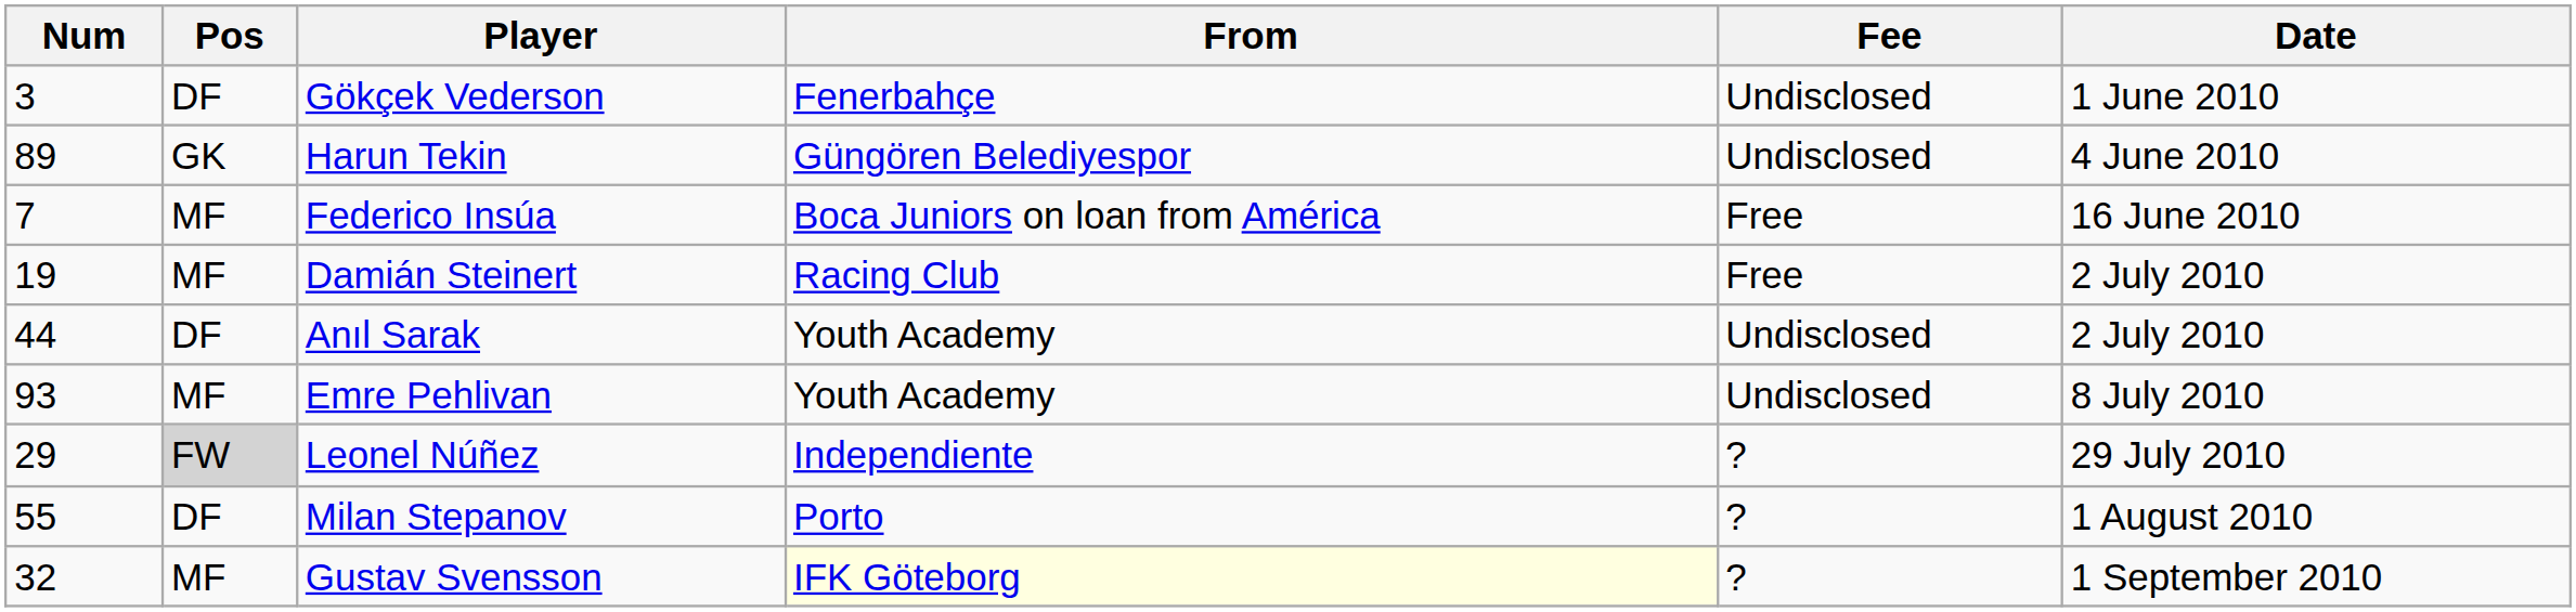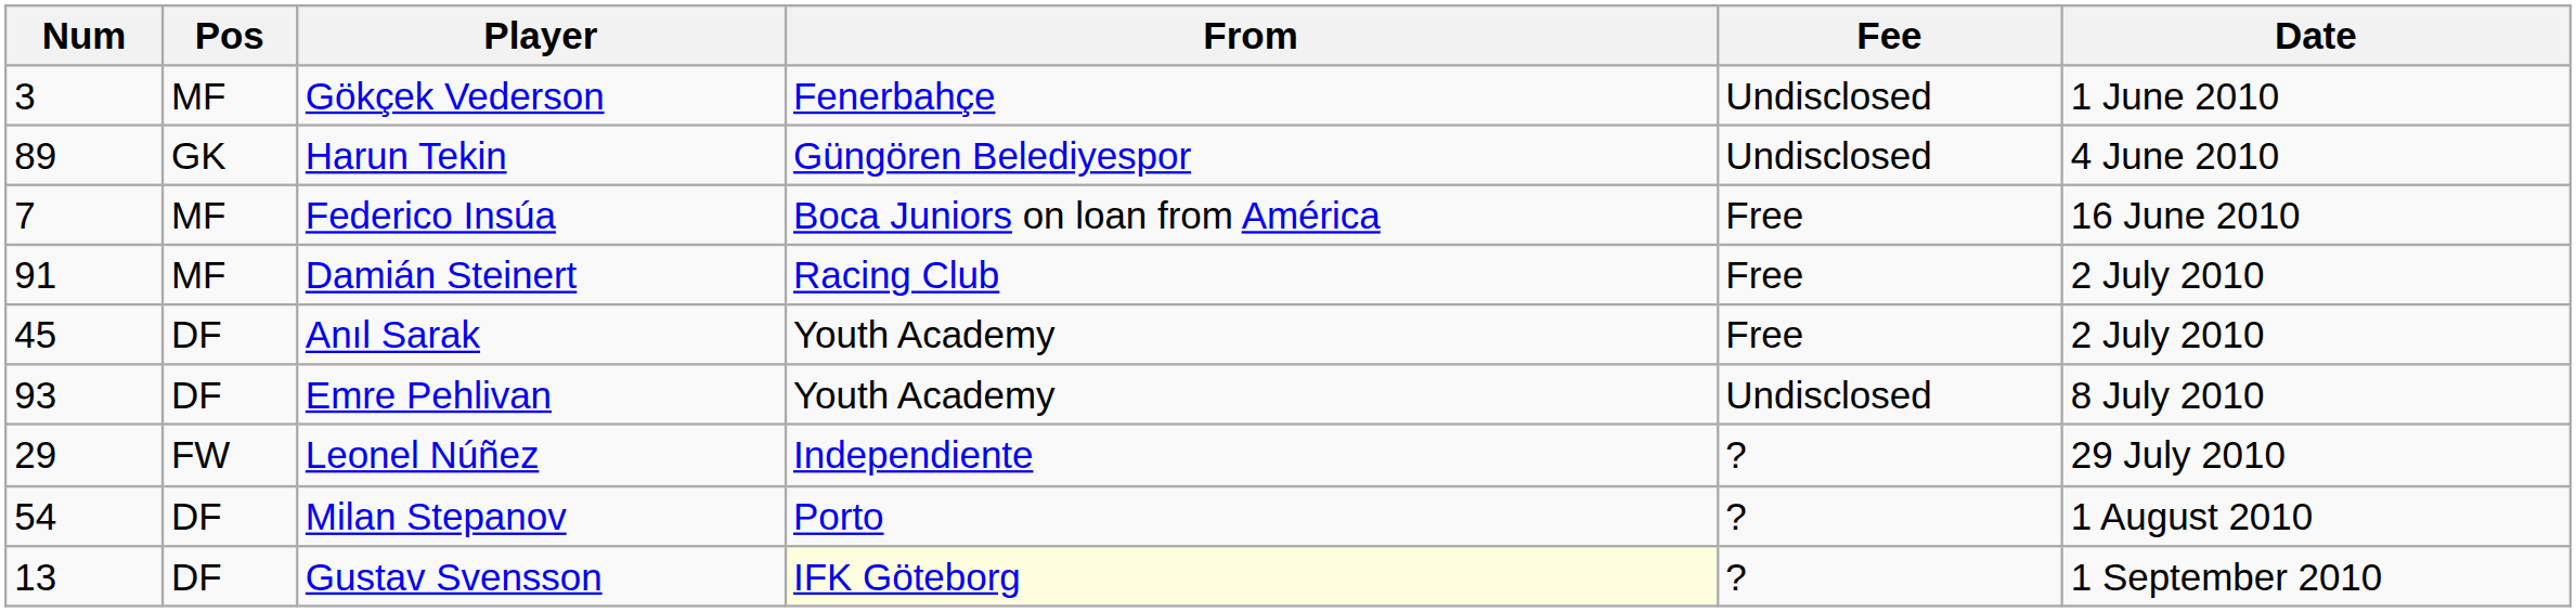 <table class="wikitable sortable" style="width:65%; text-align:center; font-size:95%; text-align:left;">
 <tr>
 <th>Num</th>
 <th>Pos</th>
 <th>Player</th>
 <th>From</th>
 <th>Fee</th>
 <th>Date</th>
 </tr>
 <tr>
 <td>3</td>
-<td>DF</td>
+<td>MF</td>
 <td> <a href='#'>Gökçek Vederson</a></td>
 <td><a href='#'>Fenerbahçe</a></td>
 <td>Undisclosed</td>
 <td>1 June 2010</td>
 </tr>
 <tr>
 <td>89</td>
 <td>GK</td>
 <td> <a href='#'>Harun Tekin</a></td>
 <td><a href='#'>Güngören Belediyespor</a></td>
 <td>Undisclosed</td>
 <td>4 June 2010</td>
 </tr>
 <tr>
 <td>7</td>
 <td>MF</td>
 <td> <a href='#'>Federico Insúa</a></td>
 <td><a href='#'>Boca Juniors</a> on loan from <a href='#'>América</a></td>
 <td>Free</td>
 <td>16 June 2010</td>
 </tr>
 <tr>
-<td>19</td>
+<td>91</td>
 <td>MF</td>
 <td> <a href='#'>Damián Steinert</a></td>
 <td><a href='#'>Racing Club</a></td>
 <td>Free</td>
 <td>2 July 2010</td>
 </tr>
 <tr>
-<td>44</td>
+<td>45</td>
 <td>DF</td>
 <td> <a href='#'>Anıl Sarak</a></td>
 <td>Youth Academy</td>
-<td>Undisclosed</td>
+<td>Free</td>
 <td>2 July 2010</td>
 </tr>
 <tr>
 <td>93</td>
-<td>MF</td>
+<td>DF</td>
 <td> <a href='#'>Emre Pehlivan</a></td>
 <td>Youth Academy</td>
 <td>Undisclosed</td>
 <td>8 July 2010</td>
 </tr>
 <tr>
 <td>29</td>
-<td style="background: lightgrey;">FW</td>
+<td>FW</td>
 <td> <a href='#'>Leonel Núñez</a></td>
 <td><a href='#'>Independiente</a></td>
 <td>?</td>
 <td>29 July 2010</td>
 </tr>
 <tr>
-<td>55</td>
+<td>54</td>
 <td>DF</td>
 <td> <a href='#'>Milan Stepanov</a></td>
 <td><a href='#'>Porto</a></td>
 <td>?</td>
 <td>1 August 2010</td>
 </tr>
 <tr>
-<td>32</td>
-<td>MF</td>
+<td>13</td>
+<td>DF</td>
 <td> <a href='#'>Gustav Svensson</a></td>
 <td style="background: lightyellow;"><a href='#'>IFK Göteborg</a></td>
 <td>?</td>
 <td>1 September 2010</td>
 </tr>
 </table>
